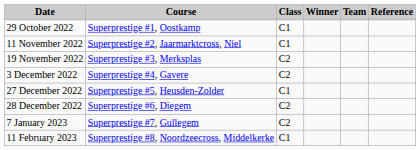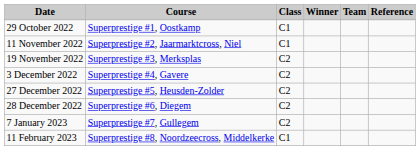 <table class="wikitable sortable alternance ">
 <tr>
 <th scope="col" style="background-color:#CCCCCC;">Date</th>
 <th scope="col" style="background-color:#CCCCCC;">Course</th>
 <th scope="col" style="background-color:#CCCCCC;">Class</th>
 <th scope="col" style="background-color:#CCCCCC;">Winner</th>
 <th scope="col" style="background-color:#CCCCCC;">Team</th>
 <th scope="col" style="background-color:#CCCCCC;">Reference</th>
 </tr>
 <tr>
 <td>29 October 2022</td>
 <td> <a href='#'>Superprestige #1</a>, <a href='#'>Oostkamp</a></td>
 <td>C1</td>
 <td></td>
 <td></td>
 <td></td>
 </tr>
 <tr>
 <td>11 November 2022</td>
 <td> <a href='#'>Superprestige #2</a>, <a href='#'>Jaarmarktcross</a>, <a href='#'>Niel</a></td>
 <td>C1</td>
 <td></td>
 <td></td>
 <td></td>
 </tr>
 <tr>
 <td>19 November 2022</td>
 <td> <a href='#'>Superprestige #3</a>, <a href='#'>Merksplas</a></td>
 <td>C2</td>
 <td></td>
 <td></td>
 <td></td>
 </tr>
 <tr>
 <td>3 December 2022</td>
 <td> <a href='#'>Superprestige #4</a>, <a href='#'>Gavere</a></td>
 <td>C2</td>
 <td></td>
 <td></td>
 <td></td>
 </tr>
 <tr>
 <td>27 December 2022</td>
 <td> <a href='#'>Superprestige #5</a>, <a href='#'>Heusden-Zolder</a></td>
-<td>C1</td>
+<td>C2</td>
 <td></td>
 <td></td>
 <td></td>
 </tr>
 <tr>
 <td>28 December 2022</td>
 <td> <a href='#'>Superprestige #6</a>, <a href='#'>Diegem</a></td>
 <td>C2</td>
 <td></td>
 <td></td>
 <td></td>
 </tr>
 <tr>
 <td>7 January 2023</td>
 <td> <a href='#'>Superprestige #7</a>, <a href='#'>Gullegem</a></td>
 <td>C2</td>
 <td></td>
 <td></td>
 <td></td>
 </tr>
 <tr>
 <td>11 February 2023</td>
 <td> <a href='#'>Superprestige #8</a>, <a href='#'>Noordzeecross</a>, <a href='#'>Middelkerke</a></td>
 <td>C1</td>
 <td></td>
 <td></td>
 <td></td>
 </tr>
 </table>
